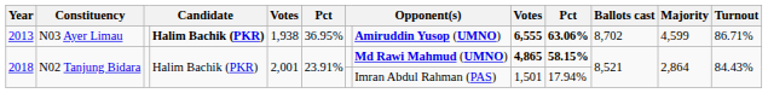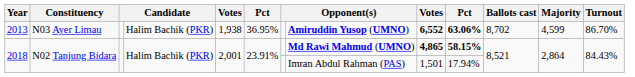 <table class="wikitable" style="margin:0.5em ; font-size:95%">
 <tr>
 <th>Year</th>
 <th>Constituency</th>
 <th colspan=2>Candidate</th>
 <th>Votes</th>
 <th>Pct</th>
 <th colspan=2>Opponent(s)</th>
 <th>Votes</th>
 <th>Pct</th>
 <th>Ballots cast</th>
 <th>Majority</th>
 <th>Turnout</th>
 </tr>
 <tr>
 <td><a href='#'>2013</a></td>
 <td>N03 <a href='#'>Ayer Limau</a></td>
 <td></td>
-<td><strong>Halim Bachik (<a href='#'>PKR</a>)</strong></td>
+<td>Halim Bachik (<a href='#'>PKR</a>)</td>
 <td align=right>1,938</td>
 <td>36.95%</td>
 <td></td>
 <td><strong><a href='#'>Amiruddin Yusop</a></strong> (<a href='#'><strong>UMNO</strong></a>)</td>
-<td align=right><strong>6,555</strong></td>
+<td align=right><strong>6,552</strong></td>
 <td><strong>63.06%</strong></td>
 <td>8,702</td>
 <td>4,599</td>
-<td>86.71%</td>
+<td>86.70%</td>
 </tr>
 <tr>
 <td rowspan=2><a href='#'>2018</a></td>
 <td rowspan=2>N02 <a href='#'>Tanjung Bidara</a></td>
 <td rowspan=2 ></td>
 <td rowspan=2>Halim Bachik (<a href='#'>PKR</a>)</td>
 <td rowspan=2 align=right>2,001</td>
 <td rowspan=2>23.91%</td>
 <td></td>
 <td><strong><a href='#'>Md Rawi Mahmud</a></strong> (<a href='#'><strong>UMNO</strong></a>)</td>
 <td align=right><strong>4,865</strong></td>
 <td><strong>58.15%</strong></td>
 <td rowspan=2>8,521</td>
 <td rowspan=2>2,864</td>
 <td rowspan=2>84.43%</td>
 </tr>
 <tr>
 <td></td>
 <td>Imran Abdul Rahman (<a href='#'>PAS</a>)</td>
 <td align=right>1,501</td>
 <td>17.94%</td>
 </tr>
 </table>
